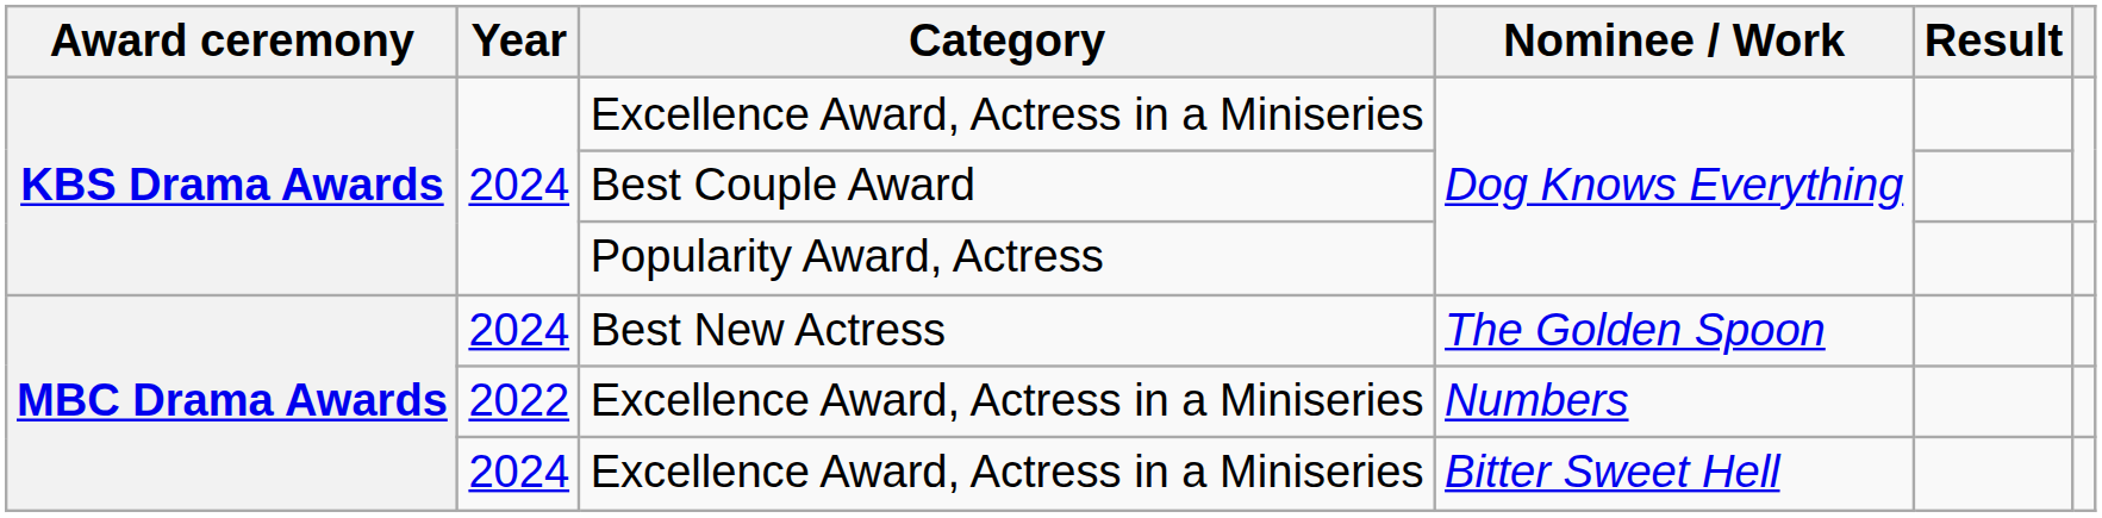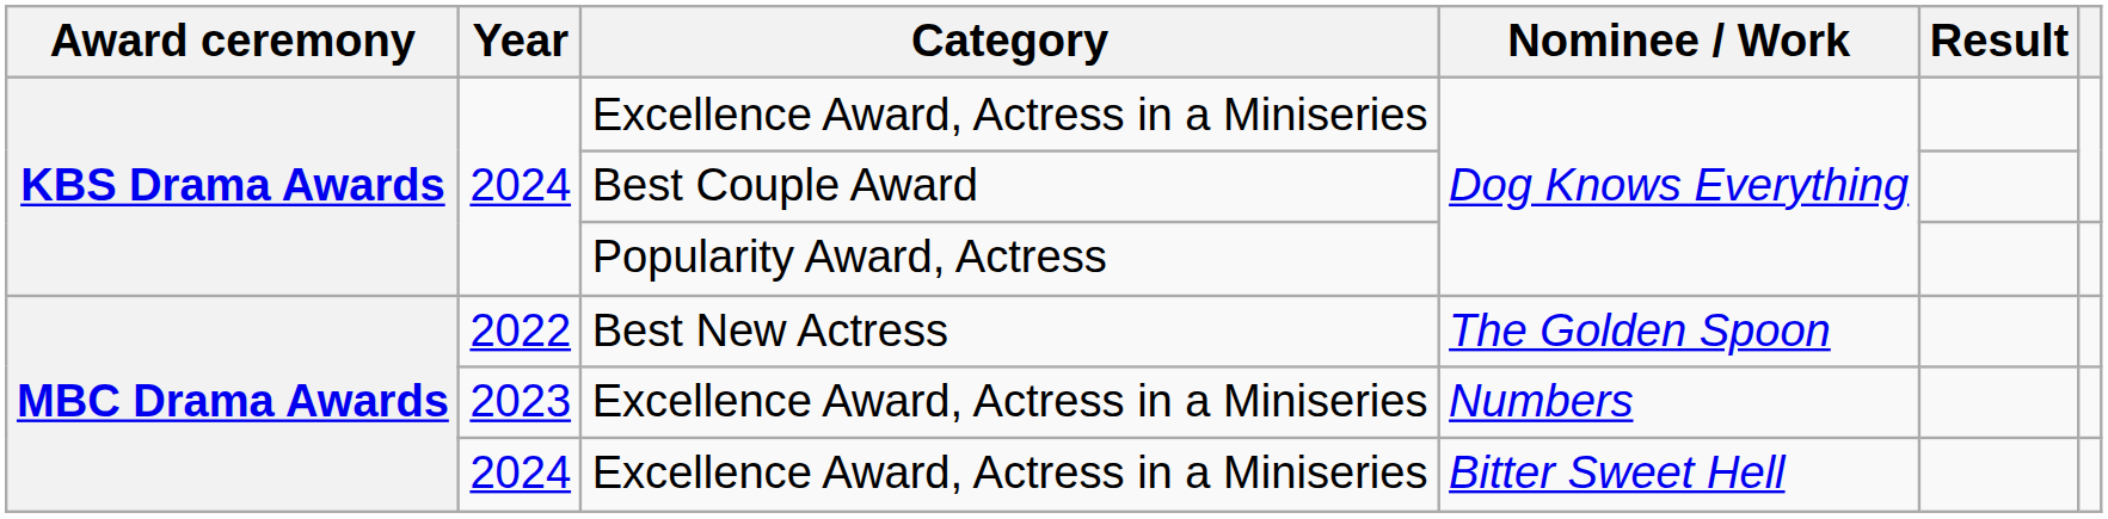 <table class="wikitable plainrowheaders sortable">
 <tr>
 <th scope="col">Award ceremony</th>
 <th scope="col">Year</th>
 <th scope="col">Category</th>
 <th scope="col">Nominee / Work</th>
 <th scope="col">Result</th>
 <th scope="col" class="unsortable"></th>
 </tr>
 <tr>
 <th scope="row"  rowspan="3"><a href='#'>KBS Drama Awards</a></th>
 <td rowspan="3" style="text-align:center"><a href='#'>2024</a></td>
 <td>Excellence Award, Actress in a Miniseries</td>
 <td rowspan="3"><em><a href='#'>Dog Knows Everything</a></em></td>
 <td></td>
 <td rowspan="2" style="text-align:center"></td>
 </tr>
 <tr>
 <td>Best Couple Award </td>
 <td></td>
 </tr>
 <tr>
 <td>Popularity Award, Actress</td>
 <td></td>
 <td style="text-align:center"></td>
 </tr>
 <tr>
 <th scope="row"  rowspan="3"><a href='#'>MBC Drama Awards</a></th>
-<td style="text-align:center"><a href='#'>2024</a></td>
+<td style="text-align:center"><a href='#'>2022</a></td>
 <td>Best New Actress</td>
 <td><em><a href='#'>The Golden Spoon</a></em></td>
 <td></td>
 <td style="text-align:center"></td>
 </tr>
 <tr>
-<td style="text-align:center"><a href='#'>2022</a></td>
+<td style="text-align:center"><a href='#'>2023</a></td>
 <td>Excellence Award, Actress in a Miniseries</td>
 <td><em><a href='#'>Numbers</a></em></td>
 <td></td>
 <td style="text-align:center"></td>
 </tr>
 <tr>
 <td style="text-align:center"><a href='#'>2024</a></td>
 <td>Excellence Award, Actress in a Miniseries</td>
 <td><em><a href='#'>Bitter Sweet Hell</a></em></td>
 <td></td>
 <td style="text-align:center"></td>
 </tr>
 </table>
